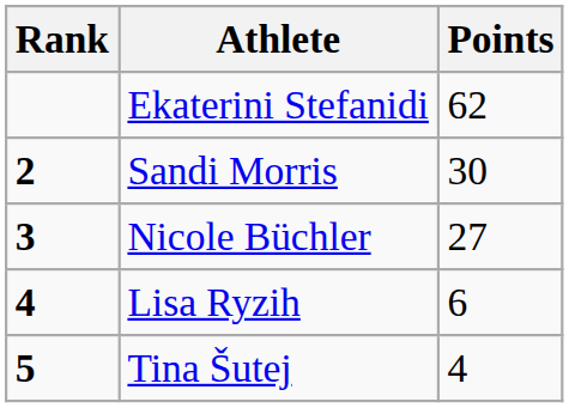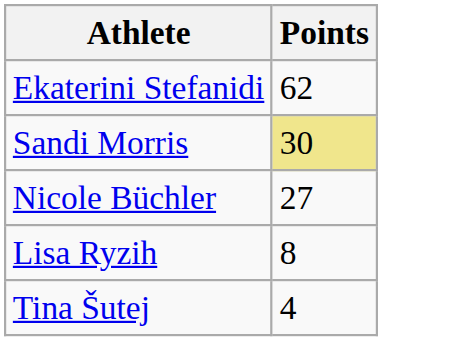 <table class="wikitable" style="border-collapse: collapse; font-size: 95%;">
 <tr>
-<th>Rank</th>
 <th>Athlete</th>
 <th>Points</th>
 </tr>
 <tr>
-<td></td>
 <td><a href='#'>Ekaterini Stefanidi</a></td>
 <td>62</td>
 </tr>
 <tr>
-<td><strong>2</strong></td>
 <td><a href='#'>Sandi Morris</a></td>
-<td>30</td>
+<td style="background: khaki;">30</td>
 </tr>
 <tr>
-<td><strong>3</strong></td>
 <td><a href='#'>Nicole Büchler</a></td>
 <td>27</td>
 </tr>
 <tr>
-<td><strong>4</strong></td>
 <td><a href='#'>Lisa Ryzih</a></td>
-<td>6</td>
+<td>8</td>
 </tr>
 <tr>
-<td><strong>5</strong></td>
 <td><a href='#'>Tina Šutej</a></td>
 <td>4</td>
 </tr>
 </table>
